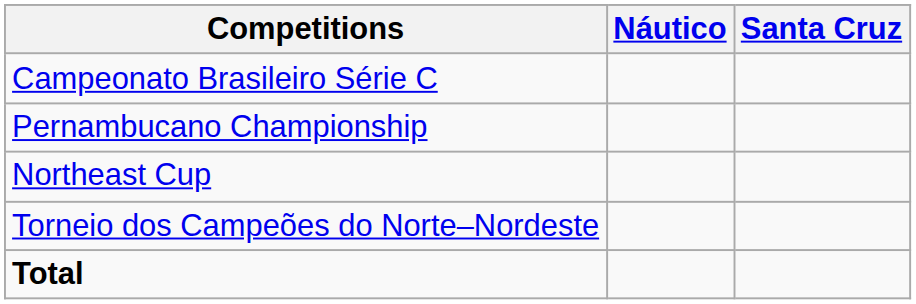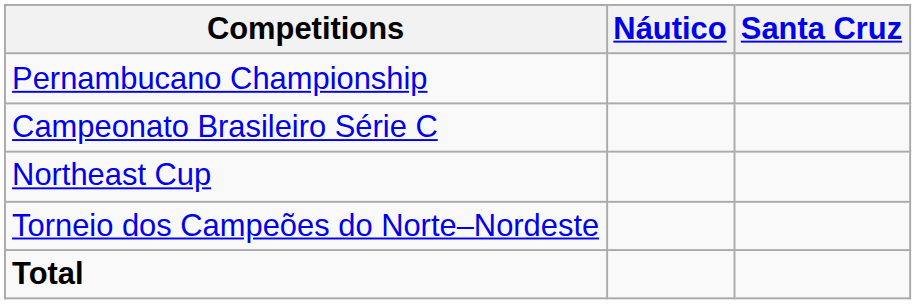 <table class="wikitable">
 <tr>
 <th>Competitions</th>
 <th><a href='#'>Náutico</a></th>
 <th><a href='#'>Santa Cruz</a></th>
 </tr>
 <tr>
-<td><a href='#'>Campeonato Brasileiro Série C</a></td>
+<td><a href='#'>Pernambucano Championship</a></td>
 <td></td>
 <td></td>
 </tr>
 <tr>
-<td><a href='#'>Pernambucano Championship</a></td>
+<td><a href='#'>Campeonato Brasileiro Série C</a></td>
 <td></td>
 <td></td>
 </tr>
 <tr>
 <td><a href='#'>Northeast Cup</a></td>
 <td></td>
 <td></td>
 </tr>
 <tr>
 <td><a href='#'>Torneio dos Campeões do Norte–Nordeste</a></td>
 <td></td>
 <td></td>
 </tr>
 <tr>
 <td><strong>Total</strong></td>
 <td></td>
 <td></td>
 </tr>
 </table>
